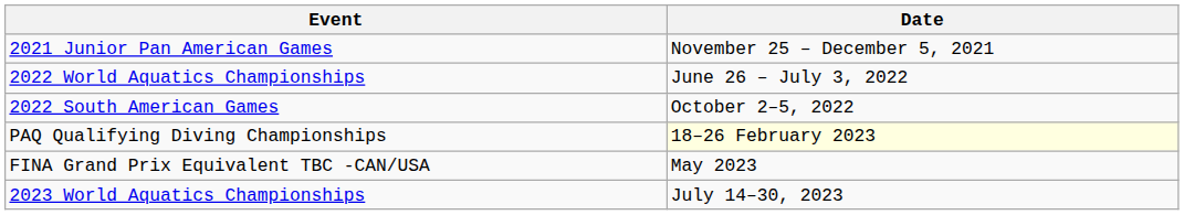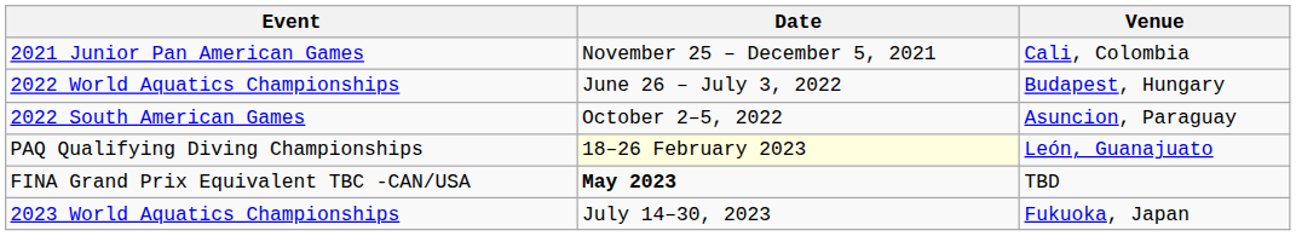 <table class="wikitable" style="width:850px;">
 <tr>
 <th>Event</th>
 <th>Date</th>
+<th>Venue</th>
 </tr>
 <tr>
 <td><a href='#'>2021 Junior Pan American Games</a></td>
 <td>November 25 – December 5, 2021</td>
+<td> <a href='#'>Cali</a>, Colombia</td>
 </tr>
 <tr>
 <td><a href='#'>2022 World Aquatics Championships</a></td>
 <td>June 26 – July 3, 2022</td>
+<td> <a href='#'>Budapest</a>, Hungary</td>
 </tr>
 <tr>
 <td><a href='#'>2022 South American Games</a></td>
 <td>October 2–5, 2022</td>
+<td> <a href='#'>Asuncion</a>, Paraguay</td>
 </tr>
 <tr>
 <td>PAQ Qualifying Diving Championships</td>
 <td style="background: lightyellow;">18–26 February 2023</td>
+<td> <a href='#'>León, Guanajuato</a></td>
 </tr>
 <tr>
 <td>FINA Grand Prix Equivalent TBC -CAN/USA</td>
-<td>May 2023</td>
+<td><strong>May 2023</strong></td>
+<td>TBD</td>
 </tr>
 <tr>
 <td><a href='#'>2023 World Aquatics Championships</a></td>
 <td>July 14–30, 2023</td>
+<td> <a href='#'>Fukuoka</a>, Japan</td>
 </tr>
 </table>
